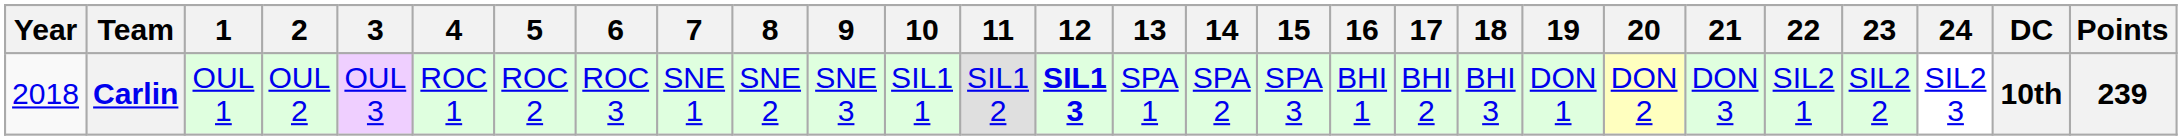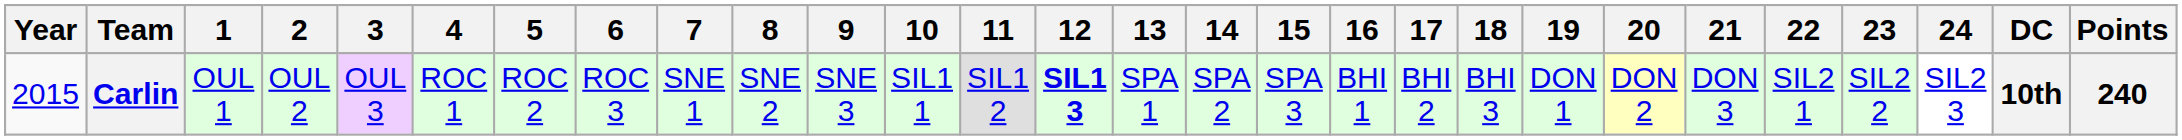 <table class="wikitable" style="text-align:center; font-size:90%">
 <tr>
 <th>Year</th>
 <th>Team</th>
 <th>1</th>
 <th>2</th>
 <th>3</th>
 <th>4</th>
 <th>5</th>
 <th>6</th>
 <th>7</th>
 <th>8</th>
 <th>9</th>
 <th>10</th>
 <th>11</th>
 <th>12</th>
 <th>13</th>
 <th>14</th>
 <th>15</th>
 <th>16</th>
 <th>17</th>
 <th>18</th>
 <th>19</th>
 <th>20</th>
 <th>21</th>
 <th>22</th>
 <th>23</th>
 <th>24</th>
 <th>DC</th>
 <th>Points</th>
 </tr>
 <tr>
-<td><a href='#'>2018</a></td>
+<td><a href='#'>2015</a></td>
 <th><a href='#'>Carlin</a></th>
 <td style="background:#DFFFDF;"><a href='#'>OUL<br>1</a><br></td>
 <td style="background:#DFFFDF;"><a href='#'>OUL<br>2</a><br></td>
 <td style="background:#EFCFFF;"><a href='#'>OUL<br>3</a><br></td>
 <td style="background:#DFFFDF;"><a href='#'>ROC<br>1</a><br></td>
 <td style="background:#DFFFDF;"><a href='#'>ROC<br>2</a><br></td>
 <td style="background:#DFFFDF;"><a href='#'>ROC<br>3</a><br></td>
 <td style="background:#DFFFDF;"><a href='#'>SNE<br>1</a><br></td>
 <td style="background:#DFFFDF;"><a href='#'>SNE<br>2</a><br></td>
 <td style="background:#DFFFDF;"><a href='#'>SNE<br>3</a><br></td>
 <td style="background:#DFFFDF;"><a href='#'>SIL1<br>1</a><br></td>
 <td style="background:#DFDFDF;"><a href='#'>SIL1<br>2</a><br></td>
 <td style="background:#DFFFDF;"><strong><a href='#'>SIL1<br>3</a><br></strong></td>
 <td style="background:#DFFFDF;"><a href='#'>SPA<br>1</a><br></td>
 <td style="background:#DFFFDF;"><a href='#'>SPA<br>2</a><br></td>
 <td style="background:#DFFFDF;"><a href='#'>SPA<br>3</a><br></td>
 <td style="background:#DFFFDF;"><a href='#'>BHI<br>1</a><br></td>
 <td style="background:#DFFFDF;"><a href='#'>BHI<br>2</a><br></td>
 <td style="background:#DFFFDF;"><a href='#'>BHI<br>3</a><br></td>
 <td style="background:#DFFFDF;"><a href='#'>DON<br>1</a><br></td>
 <td style="background:#FFFFBF;"><a href='#'>DON<br>2</a><br></td>
 <td style="background:#DFFFDF;"><a href='#'>DON<br>3</a><br></td>
 <td style="background:#DFFFDF;"><a href='#'>SIL2<br>1</a><br></td>
 <td style="background:#DFFFDF;"><a href='#'>SIL2<br>2</a><br></td>
 <td style="background:#FFFFFF;"><a href='#'>SIL2<br>3</a><br></td>
 <th>10th</th>
-<th>239</th>
+<th>240</th>
 </tr>
 </table>
